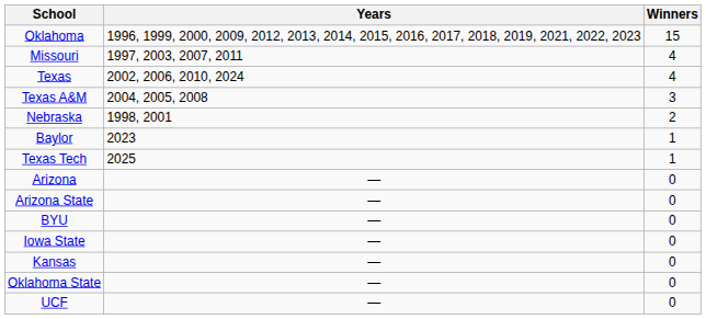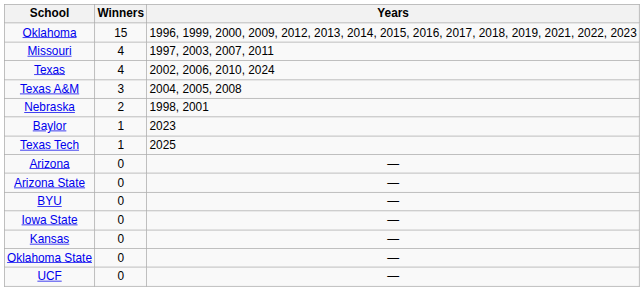 <table class="wikitable">
 <tr>
 <th>School</th>
+<th>Winners</th>
 <th>Years</th>
-<th>Winners</th>
 </tr>
 <tr style="text-align:center;">
 <td><a href='#'>Oklahoma</a></td>
+<td>15</td>
 <td>1996, 1999, 2000, 2009, 2012, 2013, 2014, 2015, 2016, 2017, 2018, 2019, 2021, 2022, 2023</td>
-<td>15</td>
 </tr>
 <tr align=center>
 <td><a href='#'>Missouri</a></td>
+<td>4</td>
 <td style="text-align:left;">1997, 2003, 2007, 2011</td>
-<td>4</td>
 </tr>
 <tr style="text-align:center;">
 <td><a href='#'>Texas</a></td>
+<td>4</td>
 <td style="text-align:left;">2002, 2006, 2010, 2024</td>
-<td>4</td>
 </tr>
 <tr align=center>
 <td><a href='#'>Texas A&M</a></td>
+<td>3</td>
 <td style="text-align:left;">2004, 2005, 2008</td>
-<td>3</td>
 </tr>
 <tr align=center>
 <td><a href='#'>Nebraska</a></td>
+<td>2</td>
 <td style="text-align:left;">1998, 2001</td>
-<td>2</td>
 </tr>
 <tr align=center>
 <td><a href='#'>Baylor</a></td>
+<td>1</td>
 <td style="text-align:left;">2023</td>
-<td>1</td>
 </tr>
 <tr align=center>
 <td><a href='#'>Texas Tech</a></td>
+<td>1</td>
 <td style="text-align:left;">2025</td>
-<td>1</td>
 </tr>
 <tr align=center>
 <td><a href='#'>Arizona</a></td>
+<td>0</td>
 <td>—</td>
-<td>0</td>
 </tr>
 <tr align=center>
 <td><a href='#'>Arizona State</a></td>
+<td>0</td>
 <td>—</td>
-<td>0</td>
 </tr>
 <tr align=center>
 <td><a href='#'>BYU</a></td>
+<td>0</td>
 <td>—</td>
-<td>0</td>
 </tr>
 <tr align=center>
 <td><a href='#'>Iowa State</a></td>
+<td>0</td>
 <td>—</td>
-<td>0</td>
 </tr>
 <tr style="text-align:center;">
 <td><a href='#'>Kansas</a></td>
+<td>0</td>
 <td>—</td>
-<td>0</td>
 </tr>
 <tr style="text-align:center;">
 <td><a href='#'>Oklahoma State</a></td>
+<td>0</td>
 <td>—</td>
-<td>0</td>
 </tr>
 <tr align=center>
 <td><a href='#'>UCF</a></td>
+<td>0</td>
 <td>—</td>
-<td>0</td>
 </tr>
 </table>
